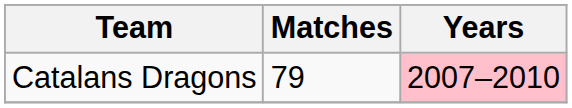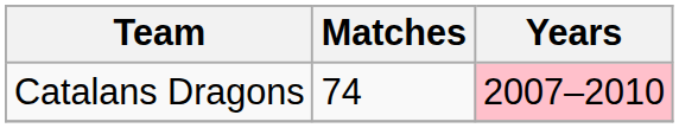 <table class="wikitable">
 <tr>
 <th>Team</th>
 <th>Matches</th>
 <th>Years</th>
 </tr>
 <tr>
 <td>Catalans Dragons</td>
-<td>79</td>
+<td>74</td>
 <td style="background: pink;">2007–2010</td>
 </tr>
 <tr>
 </tr>
 </table>
